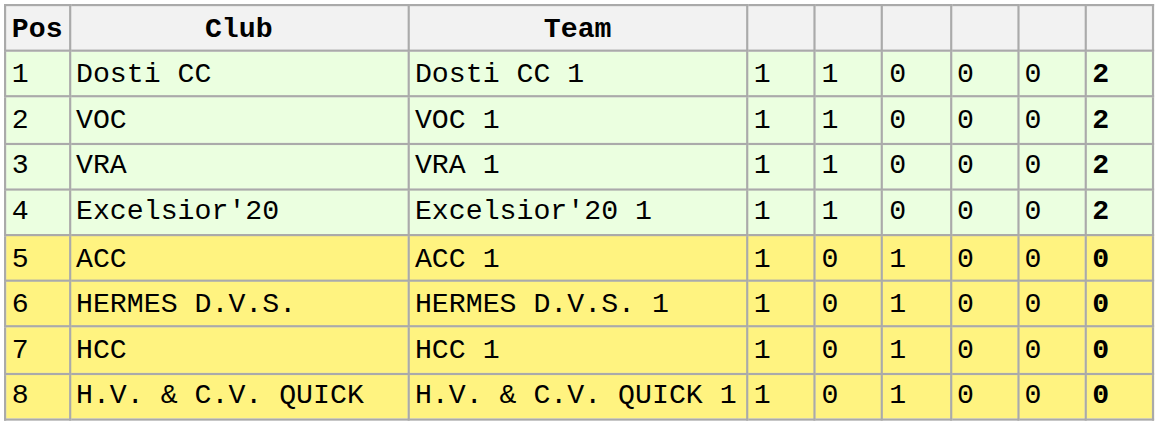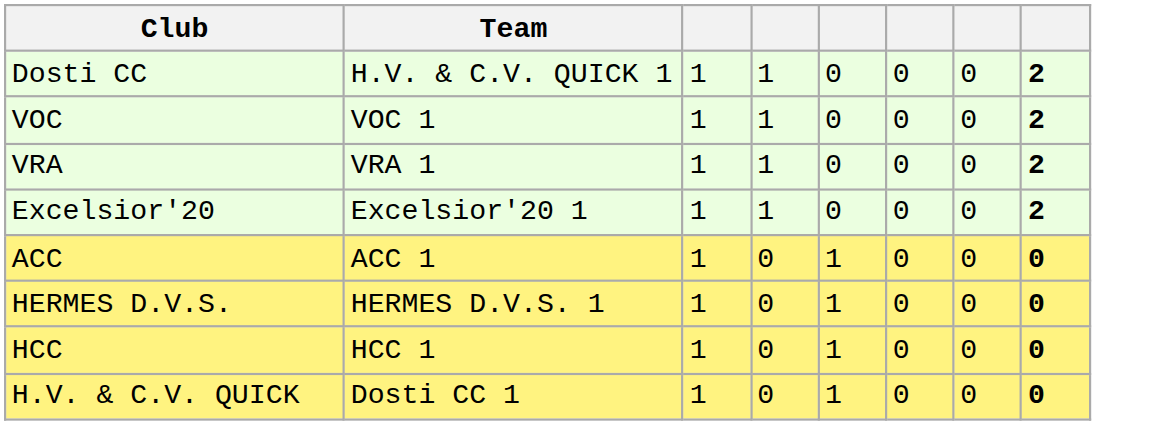 <table class="wikitable">
 <tr>
-<th align=left>Pos</th>
 <th align=left width=150>Club</th>
 <th align=left width=150>Team</th>
 <th align=center width=25></th>
 <th align=left width=25></th>
 <th align=left width=25></th>
 <th align=left width=25></th>
 <th align=left width=25></th>
 <th align=left width=25></th>
 </tr>
 <tr style="background:#EBFFE0">
-<td>1</td>
 <td align=left>Dosti CC</td>
-<td align=left>Dosti CC 1</td>
+<td align=left>H.V. & C.V. QUICK 1</td>
 <td>1</td>
 <td>1</td>
 <td>0</td>
 <td>0</td>
 <td>0</td>
 <td><strong>2</strong></td>
 </tr>
 <tr style="background:#EBFFE0">
-<td>2</td>
 <td align=left>VOC</td>
 <td align=left>VOC 1</td>
 <td>1</td>
 <td>1</td>
 <td>0</td>
 <td>0</td>
 <td>0</td>
 <td><strong>2</strong></td>
 </tr>
 <tr style="background:#EBFFE0">
-<td>3</td>
 <td align=left>VRA</td>
 <td align=left>VRA 1</td>
 <td>1</td>
 <td>1</td>
 <td>0</td>
 <td>0</td>
 <td>0</td>
 <td><strong>2</strong></td>
 </tr>
 <tr style="background:#EBFFE0">
-<td>4</td>
 <td align=left>Excelsior'20</td>
 <td align=left>Excelsior'20 1</td>
 <td>1</td>
 <td>1</td>
 <td>0</td>
 <td>0</td>
 <td>0</td>
 <td><strong>2</strong></td>
 </tr>
 <tr style="background:#FFF380">
-<td>5</td>
 <td align=left>ACC</td>
 <td align=left>ACC 1</td>
 <td>1</td>
 <td>0</td>
 <td>1</td>
 <td>0</td>
 <td>0</td>
 <td><strong>0</strong></td>
 </tr>
 <tr style="background:#FFF380">
-<td>6</td>
 <td align=left>HERMES D.V.S.</td>
 <td align=left>HERMES D.V.S. 1</td>
 <td>1</td>
 <td>0</td>
 <td>1</td>
 <td>0</td>
 <td>0</td>
 <td><strong>0</strong></td>
 </tr>
 <tr style="background:#FFF380">
-<td>7</td>
 <td align=left>HCC</td>
 <td align=left>HCC 1</td>
 <td>1</td>
 <td>0</td>
 <td>1</td>
 <td>0</td>
 <td>0</td>
 <td><strong>0</strong></td>
 </tr>
 <tr style="background:#FFF380">
-<td>8</td>
 <td align=left>H.V. & C.V. QUICK</td>
-<td align=left>H.V. & C.V. QUICK 1</td>
+<td align=left>Dosti CC 1</td>
 <td>1</td>
 <td>0</td>
 <td>1</td>
 <td>0</td>
 <td>0</td>
 <td><strong>0</strong></td>
 </tr>
 </table>
